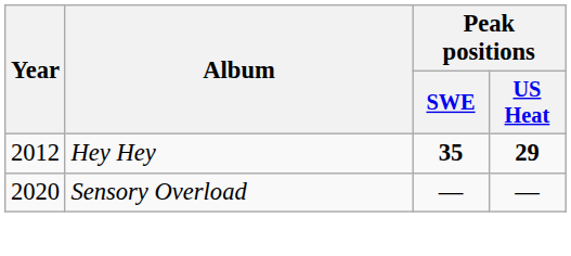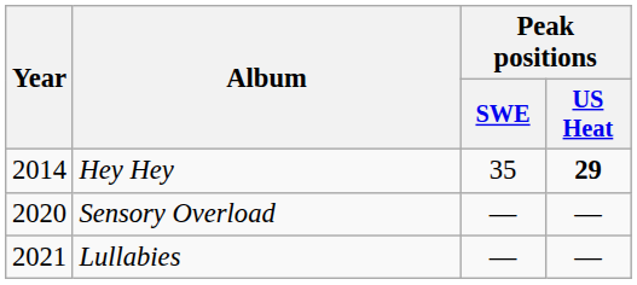 <table class="wikitable">
 <tr>
 <th rowspan="2" style="text-align:center; width:10px;">Year</th>
 <th rowspan="2" style="text-align:center; width:220px;">Album</th>
 <th colspan="2" style="text-align:center; width:20px;">Peak positions</th>
 </tr>
 <tr>
 <th scope="col" style="width:3em;font-size:90%;"><a href='#'>SWE</a><br></th>
 <th scope="col" style="width:3em;font-size:90%;"><a href='#'>US Heat</a><br></th>
 </tr>
 <tr>
-<td style="text-align:center;">2012</td>
+<td style="text-align:center;">2014</td>
 <td><em>Hey Hey</em></td>
-<td style="text-align:center;"><strong>35</strong></td>
+<td style="text-align:center;">35</td>
 <td style="text-align:center;"><strong>29</strong></td>
 </tr>
 <tr>
 <td style="text-align:center;">2020</td>
 <td><em>Sensory Overload</em></td>
 <td style="text-align:center;">—</td>
 <td style="text-align:center;">—</td>
 </tr>
+<tr>
+<td style="text-align:center;">2021</td>
+<td><em>Lullabies</em><br></td>
+<td style="text-align:center;">—</td>
+<td style="text-align:center;">—</td>
+</tr>
 </table>
